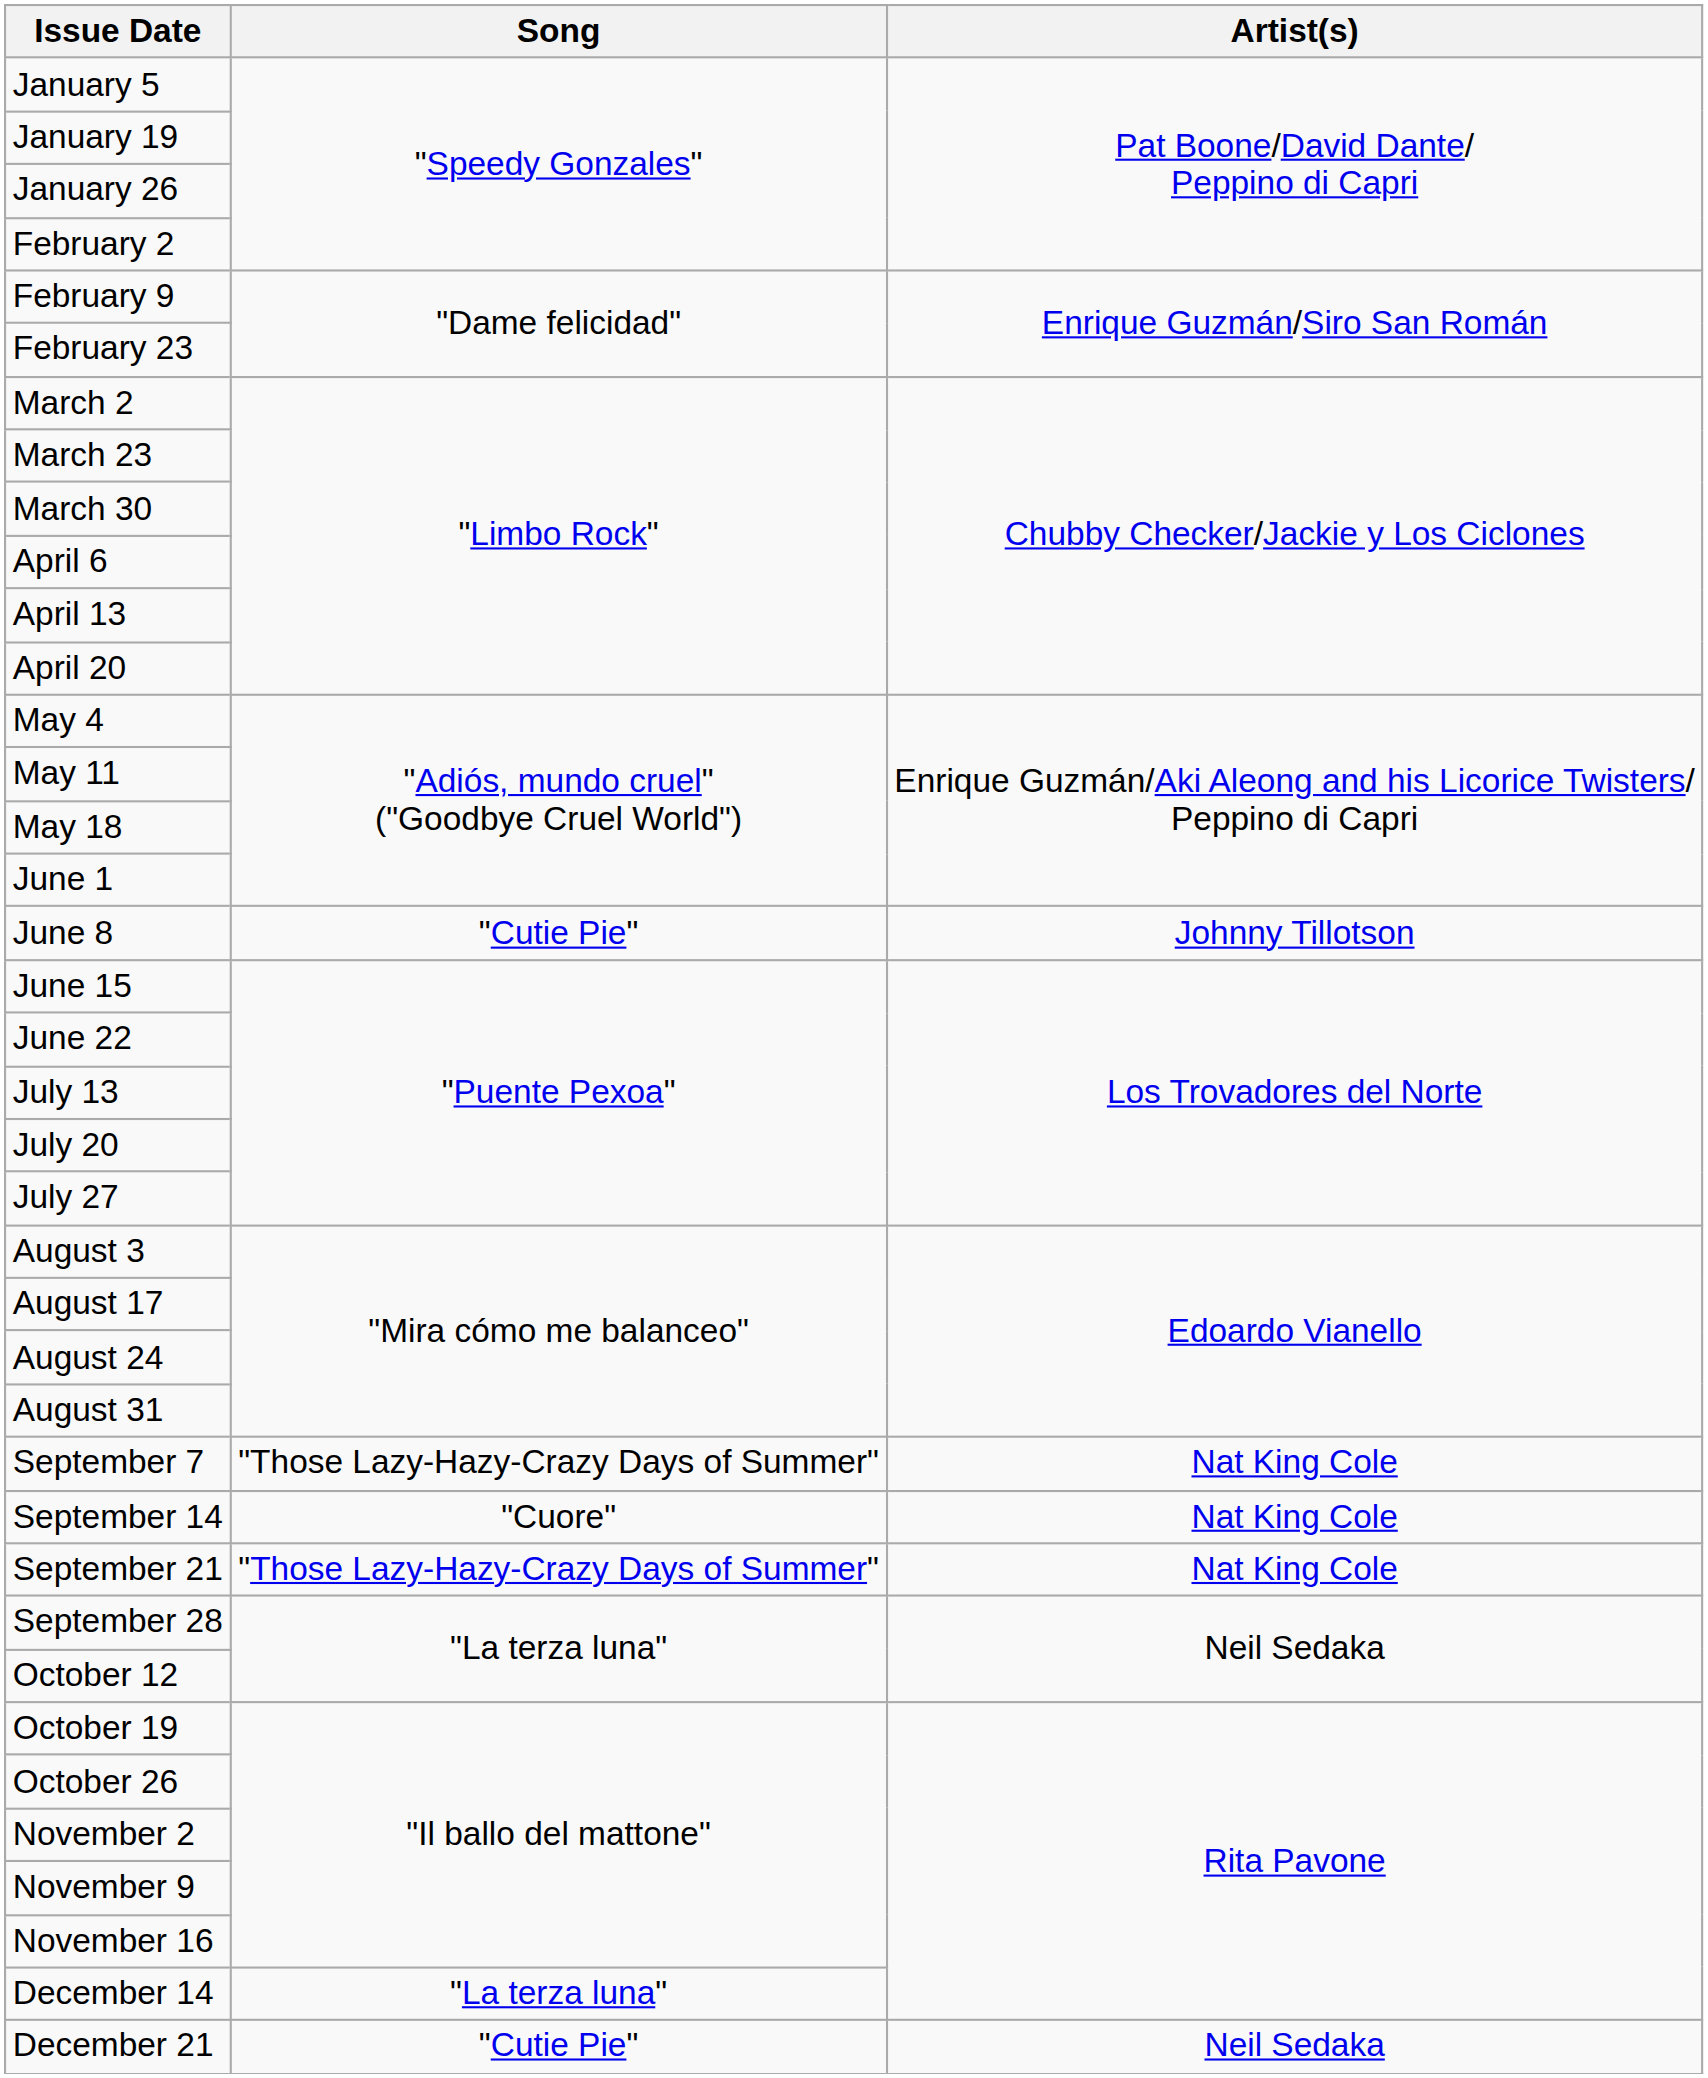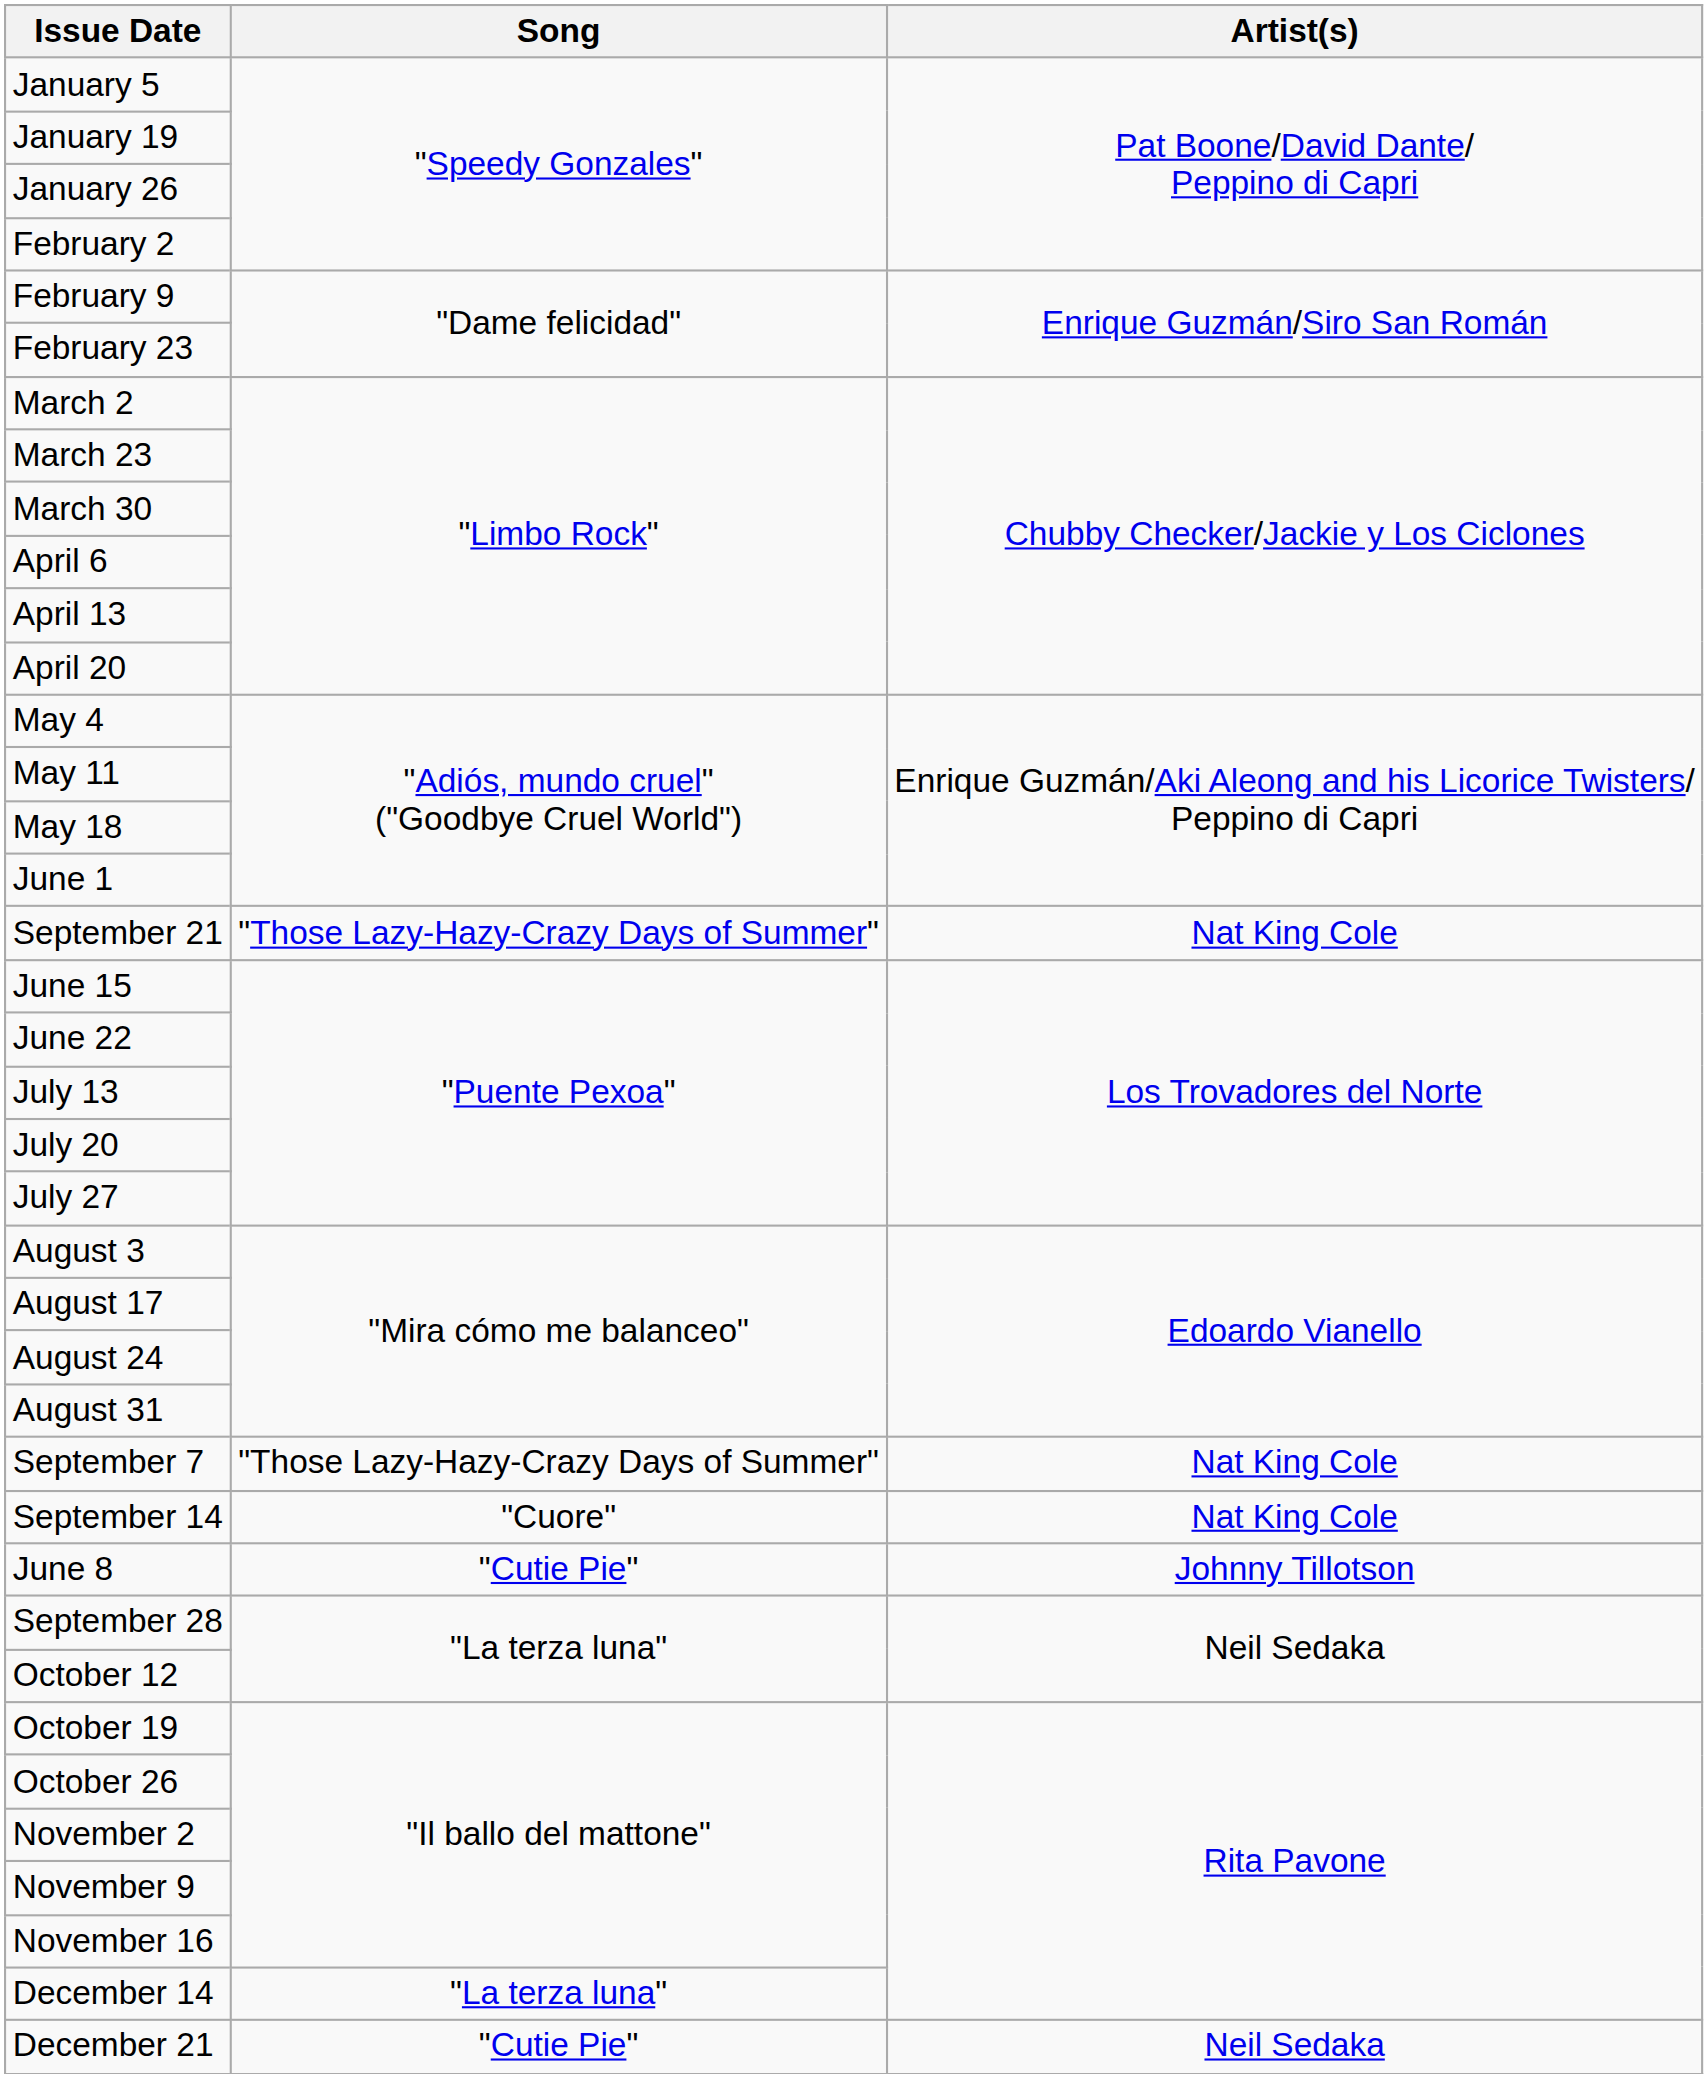 <table class="wikitable">
 <tr>
 <th>Issue Date</th>
 <th>Song</th>
 <th>Artist(s)</th>
 </tr>
 <tr>
 <td>January 5</td>
 <td align="center" rowspan="4">"<a href='#'>Speedy Gonzales</a>"</td>
 <td align="center" rowspan="4"><a href='#'>Pat Boone</a>/<a href='#'>David Dante</a>/<br><a href='#'>Peppino di Capri</a></td>
 </tr>
 <tr>
 <td>January 19</td>
 </tr>
 <tr>
 <td>January 26</td>
 </tr>
 <tr>
 <td>February 2</td>
 </tr>
 <tr>
 <td>February 9</td>
 <td align="center" rowspan="2">"Dame felicidad"</td>
 <td align="center" rowspan="2"><a href='#'>Enrique Guzmán</a>/<a href='#'>Siro San Román</a></td>
 </tr>
 <tr>
 <td>February 23</td>
 </tr>
 <tr>
 <td>March 2</td>
 <td align="center" rowspan="6">"<a href='#'>Limbo Rock</a>"</td>
 <td align="center" rowspan="6"><a href='#'>Chubby Checker</a>/<a href='#'>Jackie y Los Ciclones</a></td>
 </tr>
 <tr>
 <td>March 23</td>
 </tr>
 <tr>
 <td>March 30</td>
 </tr>
 <tr>
 <td>April 6</td>
 </tr>
 <tr>
 <td>April 13</td>
 </tr>
 <tr>
 <td>April 20</td>
 </tr>
 <tr>
 <td>May 4</td>
 <td align="center" rowspan="4">"<a href='#'>Adiós, mundo cruel</a>"<br>("Goodbye Cruel World")</td>
 <td align="center" rowspan="4">Enrique Guzmán/<a href='#'>Aki Aleong and his Licorice Twisters</a>/<br>Peppino di Capri</td>
 </tr>
 <tr>
 <td>May 11</td>
 </tr>
 <tr>
 <td>May 18</td>
 </tr>
 <tr>
 <td>June 1</td>
 </tr>
 <tr>
-<td>June 8</td>
-<td align="center">"<a href='#'>Cutie Pie</a>"</td>
-<td align="center"><a href='#'>Johnny Tillotson</a></td>
+<td>September 21</td>
+<td align="center">"<a href='#'>Those Lazy-Hazy-Crazy Days of Summer</a>"</td>
+<td align="center"><a href='#'>Nat King Cole</a></td>
 </tr>
 <tr>
 <td>June 15</td>
 <td align="center" rowspan="5">"<a href='#'>Puente Pexoa</a>"</td>
 <td align="center" rowspan="5"><a href='#'>Los Trovadores del Norte</a></td>
 </tr>
 <tr>
 <td>June 22</td>
 </tr>
 <tr>
 <td>July 13</td>
 </tr>
 <tr>
 <td>July 20</td>
 </tr>
 <tr>
 <td>July 27</td>
 </tr>
 <tr>
 <td>August 3</td>
 <td align="center" rowspan="4">"Mira cómo me balanceo"</td>
 <td align="center" rowspan="4"><a href='#'>Edoardo Vianello</a></td>
 </tr>
 <tr>
 <td>August 17</td>
 </tr>
 <tr>
 <td>August 24</td>
 </tr>
 <tr>
 <td>August 31</td>
 </tr>
 <tr>
 <td>September 7</td>
 <td align="center">"Those Lazy-Hazy-Crazy Days of Summer"</td>
 <td align="center"><a href='#'>Nat King Cole</a></td>
 </tr>
 <tr>
 <td>September 14</td>
 <td align="center">"Cuore"</td>
 <td align="center"><a href='#'>Nat King Cole</a></td>
 </tr>
 <tr>
-<td>September 21</td>
-<td align="center">"<a href='#'>Those Lazy-Hazy-Crazy Days of Summer</a>"</td>
-<td align="center"><a href='#'>Nat King Cole</a></td>
+<td>June 8</td>
+<td align="center">"<a href='#'>Cutie Pie</a>"</td>
+<td align="center"><a href='#'>Johnny Tillotson</a></td>
 </tr>
 <tr>
 <td>September 28</td>
 <td align="center" rowspan="2">"La terza luna"</td>
 <td align="center" rowspan="2">Neil Sedaka</td>
 </tr>
 <tr>
 <td>October 12</td>
 </tr>
 <tr>
 <td>October 19</td>
 <td align="center" rowspan="5">"Il ballo del mattone"</td>
 <td align="center" rowspan="6"><a href='#'>Rita Pavone</a></td>
 </tr>
 <tr>
 <td>October 26</td>
 </tr>
 <tr>
 <td>November 2</td>
 </tr>
 <tr>
 <td>November 9</td>
 </tr>
 <tr>
 <td>November 16</td>
 </tr>
 <tr>
 <td>December 14</td>
 <td align="center">"<a href='#'>La terza luna</a>"</td>
 </tr>
 <tr>
 <td>December 21</td>
 <td align="center">"<a href='#'>Cutie Pie</a>"</td>
 <td align="center"><a href='#'>Neil Sedaka</a></td>
 </tr>
 <tr>
 </tr>
 </table>
